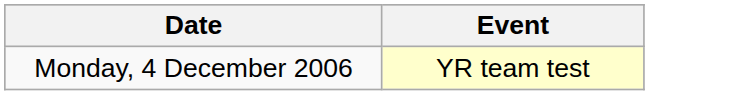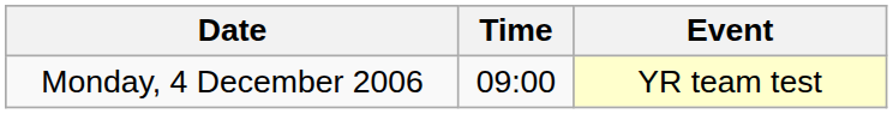 <table class = "wikitable" style="text-align:center;">
 <tr>
 <th width=220>Date</th>
+<th width=50>Time</th>
 <th width=150>Event</th>
 </tr>
 <tr>
 <td>Monday, 4 December 2006</td>
+<td>09:00</td>
 <td bgcolor=ffffcc>YR team test</td>
 </tr>
 </table>
